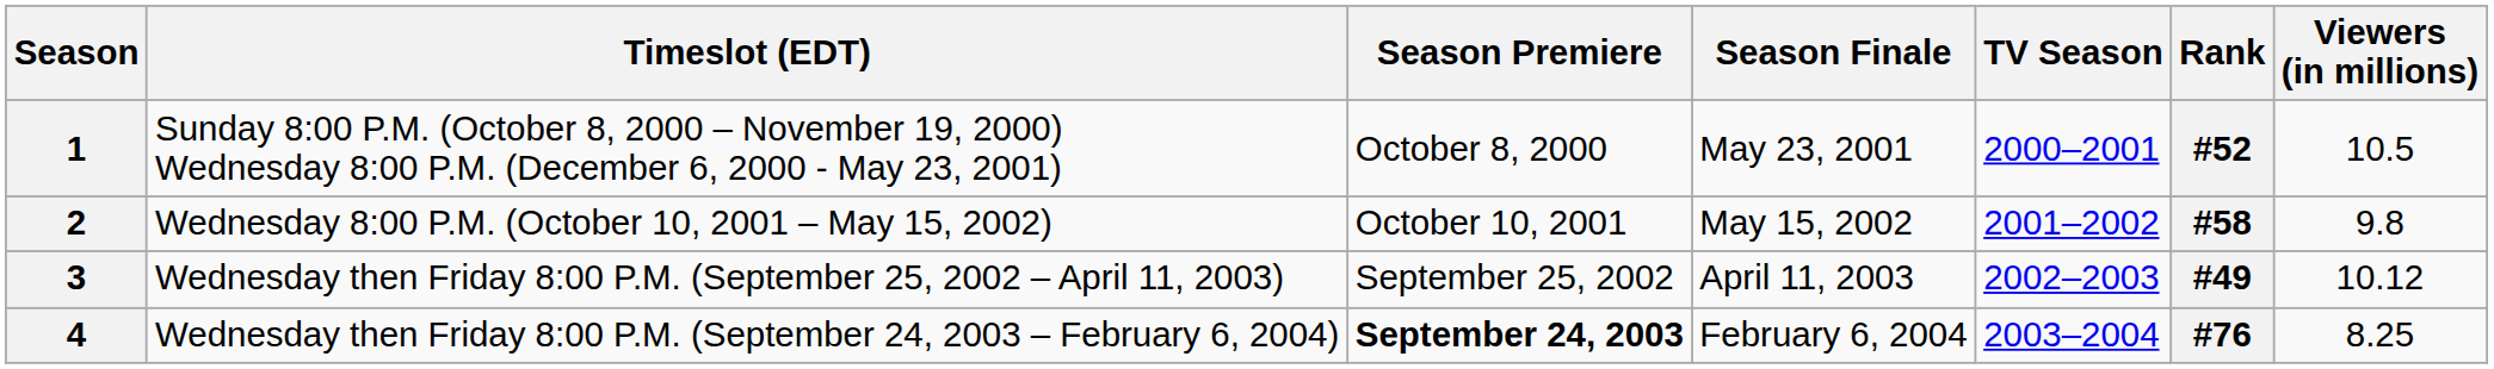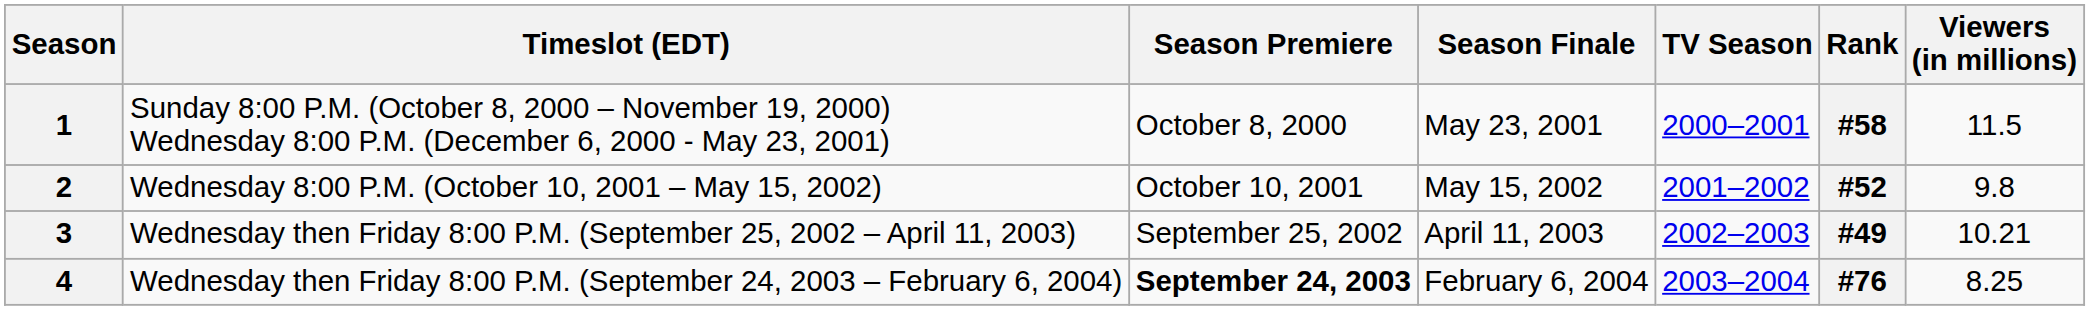 <table class="wikitable">
 <tr>
 <th>Season</th>
 <th>Timeslot (EDT)</th>
 <th>Season Premiere</th>
 <th>Season Finale</th>
 <th>TV Season</th>
 <th>Rank</th>
 <th>Viewers<br>(in millions)</th>
 </tr>
 <tr>
 <th>1</th>
 <td>Sunday 8:00 P.M.  (October 8, 2000 – November 19, 2000)<br>Wednesday 8:00 P.M. (December 6, 2000 - May 23, 2001)</td>
 <td>October 8, 2000</td>
 <td>May 23, 2001</td>
 <td><a href='#'>2000–2001</a></td>
-<th>#52</th>
-<td style="text-align:center">10.5</td>
+<th>#58</th>
+<td style="text-align:center">11.5</td>
 </tr>
 <tr>
 <th>2</th>
 <td>Wednesday 8:00 P.M.  (October 10, 2001 – May 15, 2002)</td>
 <td>October 10, 2001</td>
 <td>May 15, 2002</td>
 <td><a href='#'>2001–2002</a></td>
-<th>#58</th>
+<th>#52</th>
 <td style="text-align:center">9.8</td>
 </tr>
 <tr>
 <th>3</th>
 <td>Wednesday then Friday 8:00 P.M.  (September 25, 2002 – April 11, 2003)</td>
 <td>September 25, 2002</td>
 <td>April 11, 2003</td>
 <td><a href='#'>2002–2003</a></td>
 <th>#49</th>
-<td style="text-align:center">10.12</td>
+<td style="text-align:center">10.21</td>
 </tr>
 <tr>
 <th>4</th>
 <td>Wednesday then Friday 8:00 P.M.  (September 24, 2003 – February 6, 2004)</td>
 <td><strong>September 24, 2003</strong></td>
 <td>February 6, 2004</td>
 <td><a href='#'>2003–2004</a></td>
 <th>#76</th>
 <td style="text-align:center">8.25</td>
 </tr>
 </table>
